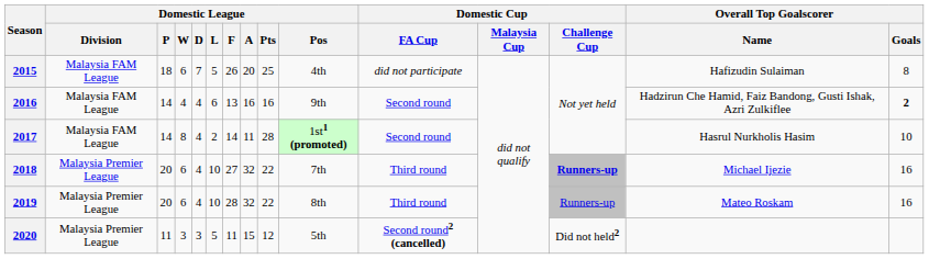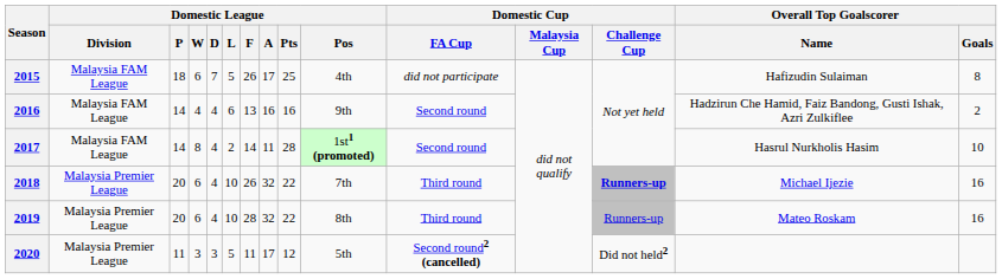 <table class="wikitable" style="text-align: center">
 <tr>
 <th rowspan=2>Season</th>
 <th colspan=9>Domestic League</th>
 <th colspan=3>Domestic Cup</th>
 <th colspan=2>Overall Top Goalscorer</th>
 </tr>
 <tr>
 <th>Division</th>
 <th>P</th>
 <th>W</th>
 <th>D</th>
 <th>L</th>
 <th>F</th>
 <th>A</th>
 <th>Pts</th>
 <th>Pos</th>
 <th><a href='#'>FA Cup</a></th>
 <th><a href='#'>Malaysia Cup</a></th>
 <th><a href='#'>Challenge Cup</a></th>
 <th>Name</th>
 <th>Goals</th>
 </tr>
 <tr>
 <th><a href='#'>2015</a></th>
 <td><a href='#'>Malaysia FAM League</a></td>
 <td>18</td>
 <td>6</td>
 <td>7</td>
 <td>5</td>
 <td>26</td>
-<td>20</td>
+<td>17</td>
 <td>25</td>
 <td>4th</td>
 <td><em>did not participate</em></td>
 <td align=center rowspan=6><em>did not qualify</em></td>
 <td rowspan=3><em>Not yet held</em></td>
 <td> Hafizudin Sulaiman</td>
 <td>8</td>
 </tr>
 <tr>
 <th><a href='#'>2016</a></th>
 <td>Malaysia FAM League</td>
 <td>14</td>
 <td>4</td>
 <td>4</td>
 <td>6</td>
 <td>13</td>
 <td>16</td>
 <td>16</td>
 <td>9th</td>
 <td><a href='#'>Second round</a></td>
 <td> Hadzirun Che Hamid, Faiz Bandong, Gusti Ishak, Azri Zulkiflee</td>
-<td><strong>2</strong></td>
+<td>2</td>
 </tr>
 <tr>
 <th><a href='#'>2017</a></th>
 <td>Malaysia FAM League</td>
 <td>14</td>
 <td>8</td>
 <td>4</td>
 <td>2</td>
 <td>14</td>
 <td>11</td>
 <td>28</td>
 <td style="background:#CCFFCC;">1st<strong><sup>1</sup></strong> <strong>(promoted)</strong></td>
 <td><a href='#'>Second round</a></td>
 <td> Hasrul Nurkholis Hasim</td>
 <td>10</td>
 </tr>
 <tr>
 <th><a href='#'>2018</a></th>
 <td><a href='#'>Malaysia Premier League</a></td>
 <td>20</td>
 <td>6</td>
 <td>4</td>
 <td>10</td>
-<td>27</td>
+<td>26</td>
 <td>32</td>
 <td>22</td>
 <td>7th</td>
 <td><a href='#'>Third round</a></td>
 <td style="background:silver;"><strong><a href='#'>Runners-up</a></strong></td>
 <td> <a href='#'>Michael Ijezie</a></td>
 <td>16</td>
 </tr>
 <tr>
 <th><a href='#'>2019</a></th>
 <td>Malaysia Premier League</td>
 <td>20</td>
 <td>6</td>
 <td>4</td>
 <td>10</td>
 <td>28</td>
 <td>32</td>
 <td>22</td>
 <td>8th</td>
 <td><a href='#'>Third round</a></td>
 <td style="background:silver;"><a href='#'>Runners-up</a></td>
 <td> <a href='#'>Mateo Roskam</a></td>
 <td>16</td>
 </tr>
 <tr>
 <th><a href='#'>2020</a></th>
 <td>Malaysia Premier League</td>
 <td>11</td>
 <td>3</td>
 <td>3</td>
 <td>5</td>
 <td>11</td>
-<td>15</td>
+<td>17</td>
 <td>12</td>
 <td>5th</td>
 <td><a href='#'>Second round</a><strong><sup>2</sup></strong> <strong>(cancelled)</strong></td>
 <td>Did not held<strong><sup>2</sup></strong></td>
 <td></td>
 <td></td>
 </tr>
 </table>
